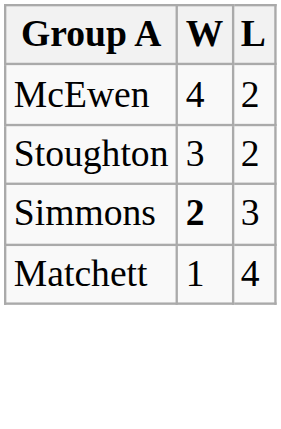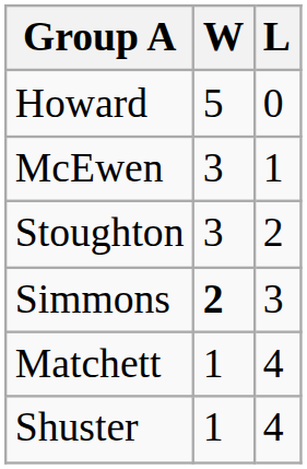 <table class="wikitable">
 <tr>
 <th>Group A</th>
 <th>W</th>
 <th>L</th>
 </tr>
 <tr>
+<td> Howard</td>
+<td>5</td>
+<td>0</td>
+</tr>
+<tr>
 <td> McEwen</td>
-<td>4</td>
-<td>2</td>
+<td>3</td>
+<td>1</td>
 </tr>
 <tr>
 <td> Stoughton</td>
 <td>3</td>
 <td>2</td>
 </tr>
 <tr>
 <td> Simmons</td>
 <td><strong>2</strong></td>
 <td>3</td>
 </tr>
 <tr>
 <td> Matchett</td>
 <td>1</td>
 <td>4</td>
 </tr>
+<tr>
+<td> Shuster</td>
+<td>1</td>
+<td>4</td>
+</tr>
 </table>
